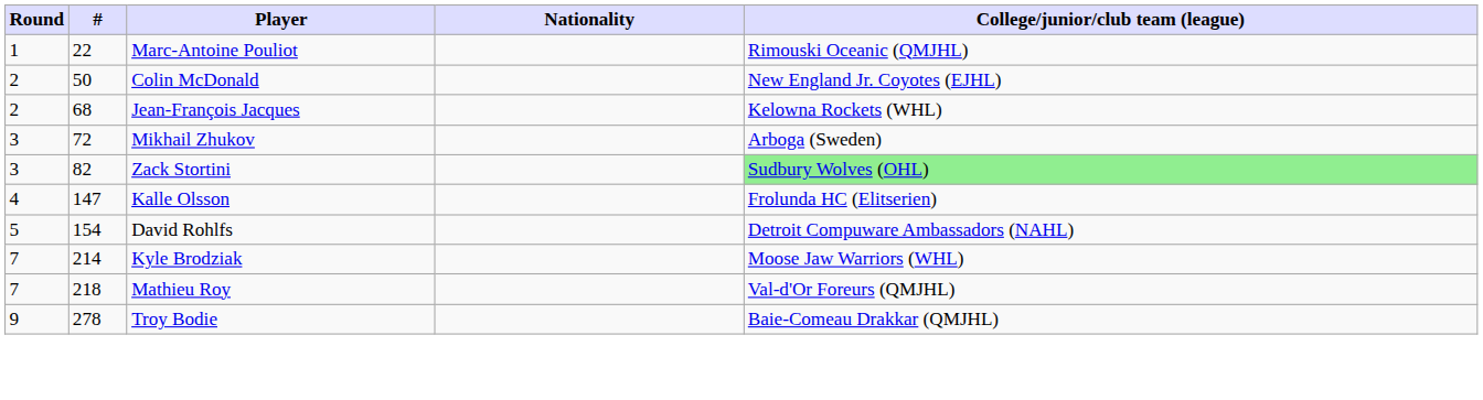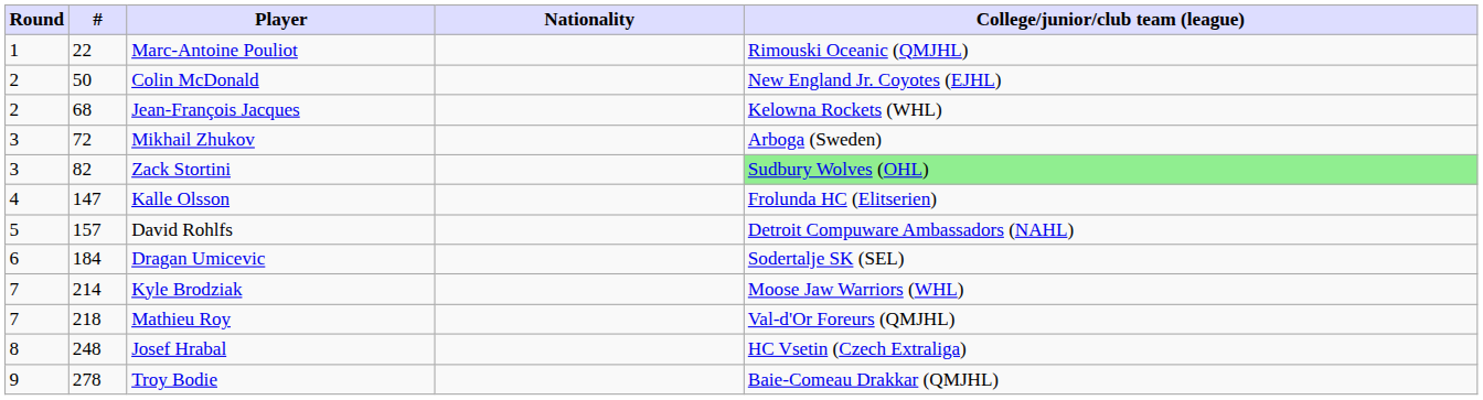 <table class="wikitable">
 <tr style="text-align:center;">
 <th style="background:#ddf; width:4.0%;">Round</th>
 <th style="background:#ddf; width:4.0%;">#</th>
 <th style="background:#ddf; width:21.0%;">Player</th>
 <th style="background:#ddf; width:21.0%;">Nationality</th>
 <th style="background:#ddf; width:100.0%;">College/junior/club team (league)</th>
 </tr>
 <tr>
 <td>1</td>
 <td>22</td>
 <td><a href='#'>Marc-Antoine Pouliot</a></td>
 <td></td>
 <td><a href='#'>Rimouski Oceanic</a> (<a href='#'>QMJHL</a>)</td>
 </tr>
 <tr>
 <td>2</td>
 <td>50</td>
 <td><a href='#'>Colin McDonald</a></td>
 <td></td>
 <td><a href='#'>New England Jr. Coyotes</a> (<a href='#'>EJHL</a>)</td>
 </tr>
 <tr>
 <td>2</td>
 <td>68</td>
 <td><a href='#'>Jean-François Jacques</a></td>
 <td></td>
 <td><a href='#'>Kelowna Rockets</a> (WHL)</td>
 </tr>
 <tr>
 <td>3</td>
 <td>72</td>
 <td><a href='#'>Mikhail Zhukov</a></td>
 <td></td>
 <td><a href='#'>Arboga</a> (Sweden)</td>
 </tr>
 <tr>
 <td>3</td>
 <td>82</td>
 <td><a href='#'>Zack Stortini</a></td>
 <td></td>
 <td style="background: lightgreen;"><a href='#'>Sudbury Wolves</a> (<a href='#'>OHL</a>)</td>
 </tr>
 <tr>
 <td>4</td>
 <td>147</td>
 <td><a href='#'>Kalle Olsson</a></td>
 <td></td>
 <td><a href='#'>Frolunda HC</a> (<a href='#'>Elitserien</a>)</td>
 </tr>
 <tr>
 <td>5</td>
-<td>154</td>
+<td>157</td>
 <td>David Rohlfs</td>
 <td></td>
 <td><a href='#'>Detroit Compuware Ambassadors</a> (<a href='#'>NAHL</a>)</td>
+</tr>
+<tr>
+<td>6</td>
+<td>184</td>
+<td><a href='#'>Dragan Umicevic</a></td>
+<td></td>
+<td><a href='#'>Sodertalje SK</a> (SEL)</td>
 </tr>
 <tr>
 <td>7</td>
 <td>214</td>
 <td><a href='#'>Kyle Brodziak</a></td>
 <td></td>
 <td><a href='#'>Moose Jaw Warriors</a> (<a href='#'>WHL</a>)</td>
 </tr>
 <tr>
 <td>7</td>
 <td>218</td>
 <td><a href='#'>Mathieu Roy</a></td>
 <td></td>
 <td><a href='#'>Val-d'Or Foreurs</a> (QMJHL)</td>
 </tr>
 <tr>
+<td>8</td>
+<td>248</td>
+<td><a href='#'>Josef Hrabal</a></td>
+<td></td>
+<td><a href='#'>HC Vsetin</a> (<a href='#'>Czech Extraliga</a>)</td>
+</tr>
+<tr>
 <td>9</td>
 <td>278</td>
 <td><a href='#'>Troy Bodie</a></td>
 <td></td>
 <td><a href='#'>Baie-Comeau Drakkar</a> (QMJHL)</td>
 </tr>
 </table>
